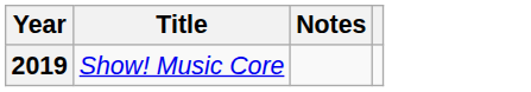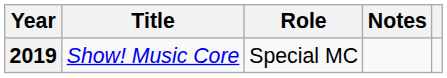 <table class="wikitable plainrowheaders">
 <tr>
 <th scope="col">Year</th>
 <th scope="col">Title</th>
+<th scope="col">Role</th>
 <th scope="col">Notes</th>
 <th scope="col"></th>
 </tr>
 <tr>
 <th scope="row">2019</th>
 <td><em><a href='#'>Show! Music Core</a></em></td>
+<td>Special MC</td>
 <td></td>
 <td style="text-align:center"></td>
 </tr>
 </table>
